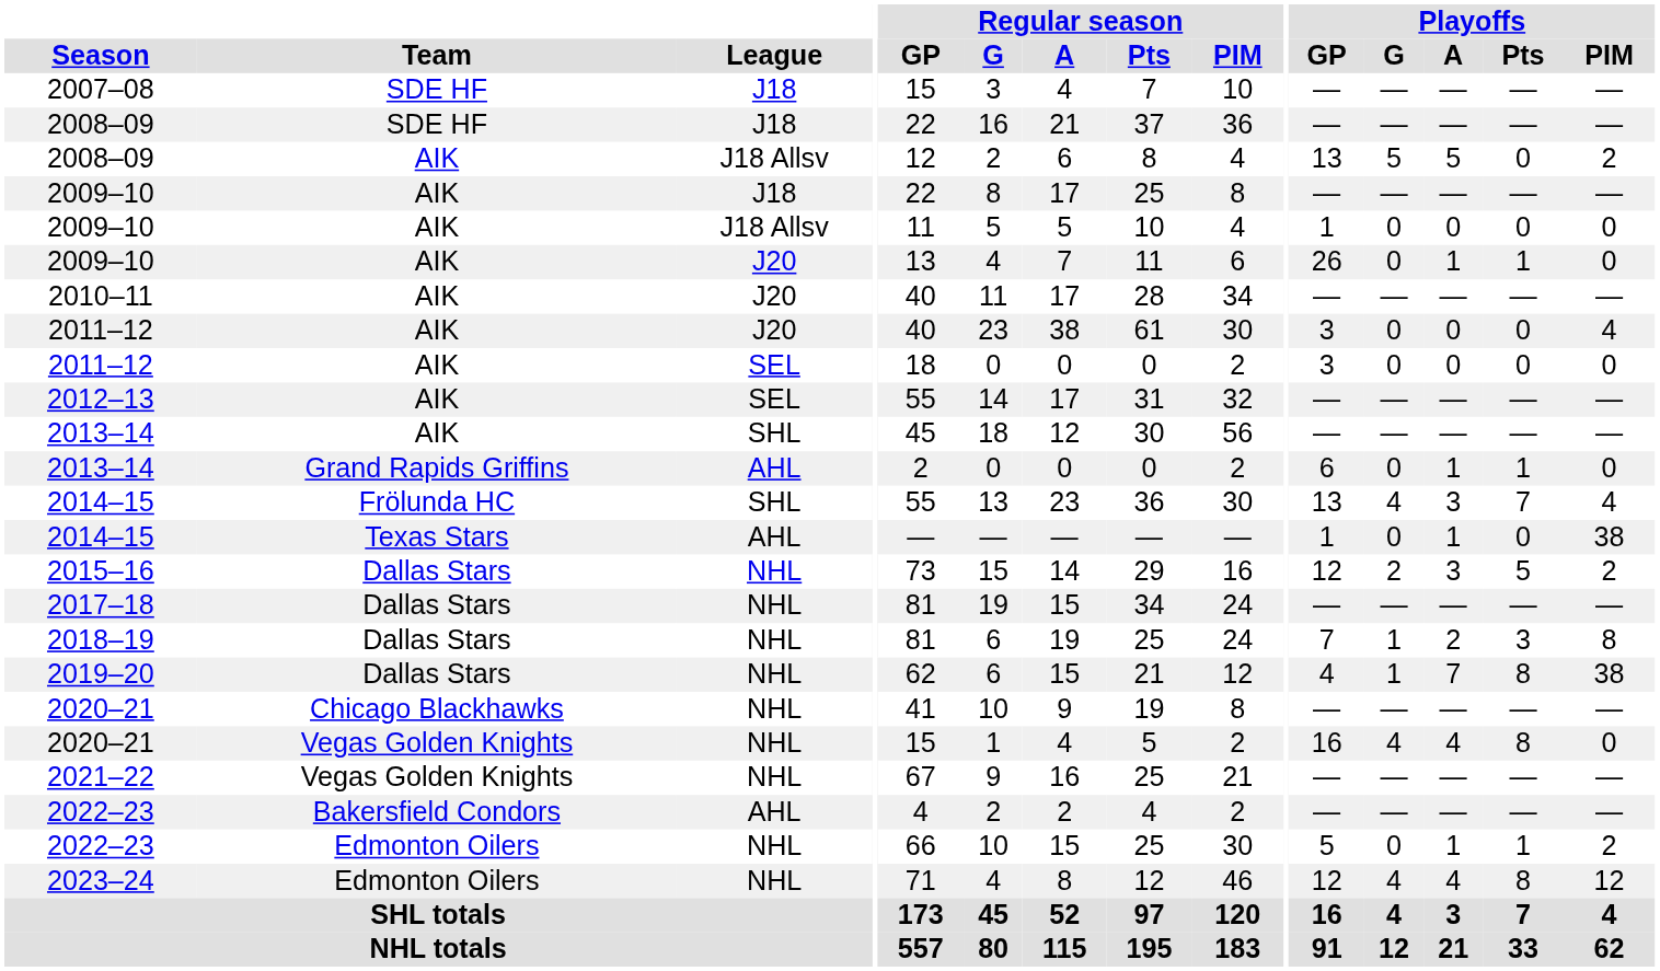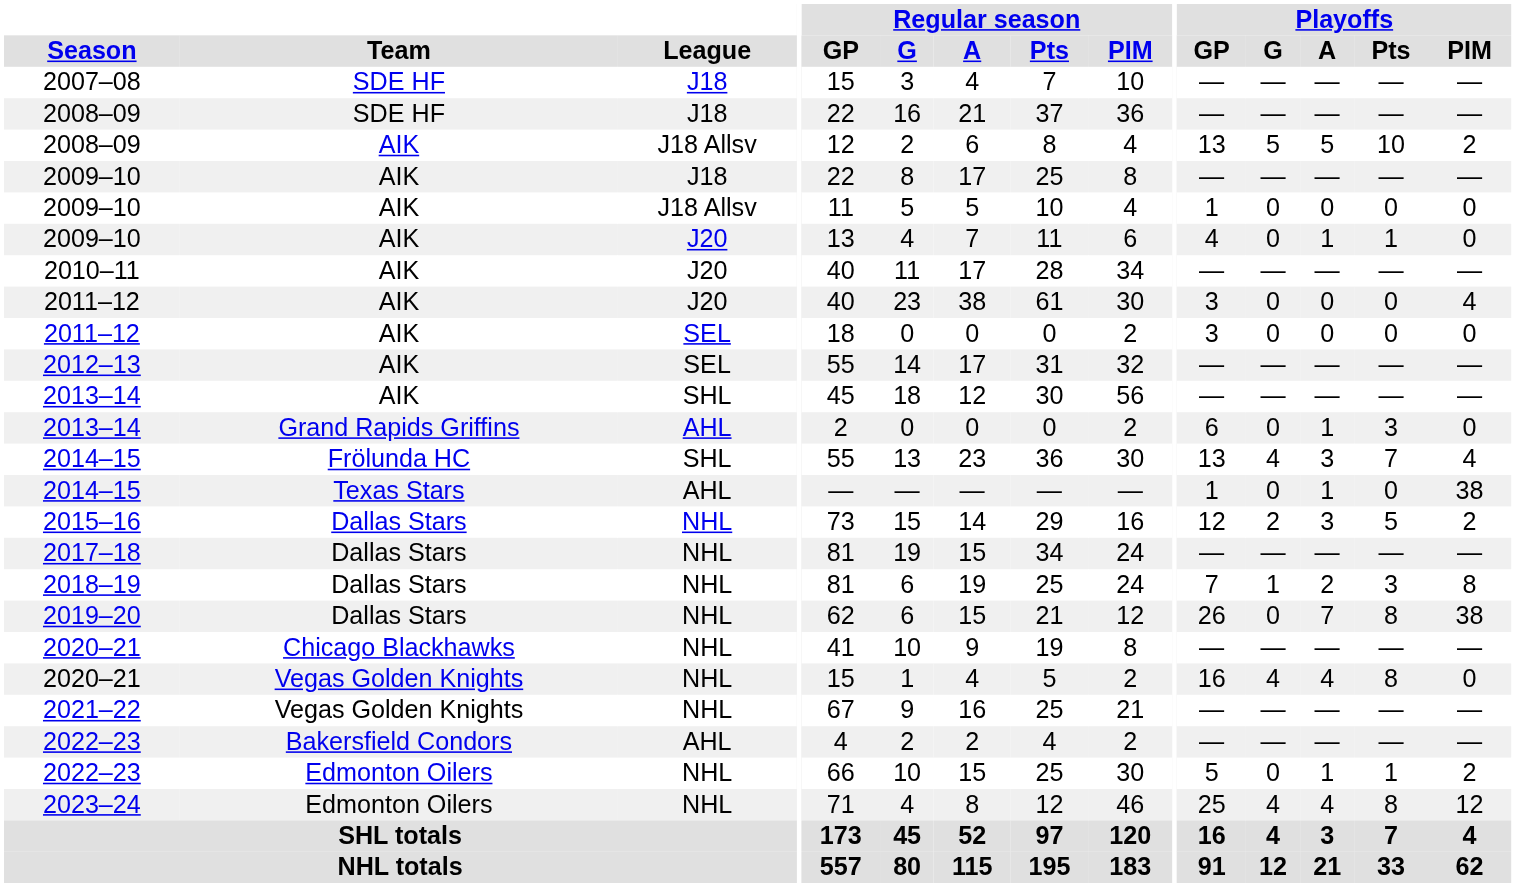 <table border="0" cellpadding="1" cellspacing="0" style="text-align:center; width:60em">
 <tr bgcolor="#e0e0e0">
 <th colspan="3" bgcolor="#ffffff"></th>
 <th rowspan="99" bgcolor="#ffffff"></th>
 <th colspan="5"><a href='#'>Regular season</a></th>
 <th rowspan="99" bgcolor="#ffffff"></th>
 <th colspan="5"><a href='#'>Playoffs</a></th>
 </tr>
 <tr bgcolor="#e0e0e0">
 <th><a href='#'>Season</a></th>
 <th>Team</th>
 <th>League</th>
 <th>GP</th>
 <th><a href='#'>G</a></th>
 <th><a href='#'>A</a></th>
 <th><a href='#'>Pts</a></th>
 <th><a href='#'>PIM</a></th>
 <th>GP</th>
 <th>G</th>
 <th>A</th>
 <th>Pts</th>
 <th>PIM</th>
 </tr>
 <tr>
 <td>2007–08</td>
 <td><a href='#'>SDE HF</a></td>
 <td><a href='#'>J18</a></td>
 <td>15</td>
 <td>3</td>
 <td>4</td>
 <td>7</td>
 <td>10</td>
 <td>—</td>
 <td>—</td>
 <td>—</td>
 <td>—</td>
 <td>—</td>
 </tr>
 <tr bgcolor="#f0f0f0">
 <td>2008–09</td>
 <td>SDE HF</td>
 <td>J18</td>
 <td>22</td>
 <td>16</td>
 <td>21</td>
 <td>37</td>
 <td>36</td>
 <td>—</td>
 <td>—</td>
 <td>—</td>
 <td>—</td>
 <td>—</td>
 </tr>
 <tr>
 <td>2008–09</td>
 <td><a href='#'>AIK</a></td>
 <td>J18 Allsv</td>
 <td>12</td>
 <td>2</td>
 <td>6</td>
 <td>8</td>
 <td>4</td>
 <td>13</td>
 <td>5</td>
 <td>5</td>
-<td>0</td>
+<td>10</td>
 <td>2</td>
 </tr>
 <tr bgcolor="#f0f0f0">
 <td>2009–10</td>
 <td>AIK</td>
 <td>J18</td>
 <td>22</td>
 <td>8</td>
 <td>17</td>
 <td>25</td>
 <td>8</td>
 <td>—</td>
 <td>—</td>
 <td>—</td>
 <td>—</td>
 <td>—</td>
 </tr>
 <tr>
 <td>2009–10</td>
 <td>AIK</td>
 <td>J18 Allsv</td>
 <td>11</td>
 <td>5</td>
 <td>5</td>
 <td>10</td>
 <td>4</td>
 <td>1</td>
 <td>0</td>
 <td>0</td>
 <td>0</td>
 <td>0</td>
 </tr>
 <tr bgcolor="#f0f0f0">
 <td>2009–10</td>
 <td>AIK</td>
 <td><a href='#'>J20</a></td>
 <td>13</td>
 <td>4</td>
 <td>7</td>
 <td>11</td>
 <td>6</td>
-<td>26</td>
+<td>4</td>
 <td>0</td>
 <td>1</td>
 <td>1</td>
 <td>0</td>
 </tr>
 <tr>
 <td>2010–11</td>
 <td>AIK</td>
 <td>J20</td>
 <td>40</td>
 <td>11</td>
 <td>17</td>
 <td>28</td>
 <td>34</td>
 <td>—</td>
 <td>—</td>
 <td>—</td>
 <td>—</td>
 <td>—</td>
 </tr>
 <tr bgcolor="#f0f0f0">
 <td>2011–12</td>
 <td>AIK</td>
 <td>J20</td>
 <td>40</td>
 <td>23</td>
 <td>38</td>
 <td>61</td>
 <td>30</td>
 <td>3</td>
 <td>0</td>
 <td>0</td>
 <td>0</td>
 <td>4</td>
 </tr>
 <tr>
 <td><a href='#'>2011–12</a></td>
 <td>AIK</td>
 <td><a href='#'>SEL</a></td>
 <td>18</td>
 <td>0</td>
 <td>0</td>
 <td>0</td>
 <td>2</td>
 <td>3</td>
 <td>0</td>
 <td>0</td>
 <td>0</td>
 <td>0</td>
 </tr>
 <tr bgcolor="#f0f0f0">
 <td><a href='#'>2012–13</a></td>
 <td>AIK</td>
 <td>SEL</td>
 <td>55</td>
 <td>14</td>
 <td>17</td>
 <td>31</td>
 <td>32</td>
 <td>—</td>
 <td>—</td>
 <td>—</td>
 <td>—</td>
 <td>—</td>
 </tr>
 <tr>
 <td><a href='#'>2013–14</a></td>
 <td>AIK</td>
 <td>SHL</td>
 <td>45</td>
 <td>18</td>
 <td>12</td>
 <td>30</td>
 <td>56</td>
 <td>—</td>
 <td>—</td>
 <td>—</td>
 <td>—</td>
 <td>—</td>
 </tr>
 <tr bgcolor="#f0f0f0">
 <td><a href='#'>2013–14</a></td>
 <td><a href='#'>Grand Rapids Griffins</a></td>
 <td><a href='#'>AHL</a></td>
 <td>2</td>
 <td>0</td>
 <td>0</td>
 <td>0</td>
 <td>2</td>
 <td>6</td>
 <td>0</td>
 <td>1</td>
-<td>1</td>
+<td>3</td>
 <td>0</td>
 </tr>
 <tr>
 <td><a href='#'>2014–15</a></td>
 <td><a href='#'>Frölunda HC</a></td>
 <td>SHL</td>
 <td>55</td>
 <td>13</td>
 <td>23</td>
 <td>36</td>
 <td>30</td>
 <td>13</td>
 <td>4</td>
 <td>3</td>
 <td>7</td>
 <td>4</td>
 </tr>
 <tr bgcolor="#f0f0f0">
 <td><a href='#'>2014–15</a></td>
 <td><a href='#'>Texas Stars</a></td>
 <td>AHL</td>
 <td>—</td>
 <td>—</td>
 <td>—</td>
 <td>—</td>
 <td>—</td>
 <td>1</td>
 <td>0</td>
 <td>1</td>
 <td>0</td>
 <td>38</td>
 </tr>
 <tr>
 <td><a href='#'>2015–16</a></td>
 <td><a href='#'>Dallas Stars</a></td>
 <td><a href='#'>NHL</a></td>
 <td>73</td>
 <td>15</td>
 <td>14</td>
 <td>29</td>
 <td>16</td>
 <td>12</td>
 <td>2</td>
 <td>3</td>
 <td>5</td>
 <td>2</td>
 </tr>
 <tr bgcolor="#f0f0f0">
 <td><a href='#'>2017–18</a></td>
 <td>Dallas Stars</td>
 <td>NHL</td>
 <td>81</td>
 <td>19</td>
 <td>15</td>
 <td>34</td>
 <td>24</td>
 <td>—</td>
 <td>—</td>
 <td>—</td>
 <td>—</td>
 <td>—</td>
 </tr>
 <tr>
 <td><a href='#'>2018–19</a></td>
 <td>Dallas Stars</td>
 <td>NHL</td>
 <td>81</td>
 <td>6</td>
 <td>19</td>
 <td>25</td>
 <td>24</td>
 <td>7</td>
 <td>1</td>
 <td>2</td>
 <td>3</td>
 <td>8</td>
 </tr>
 <tr bgcolor="#f0f0f0">
 <td><a href='#'>2019–20</a></td>
 <td>Dallas Stars</td>
 <td>NHL</td>
 <td>62</td>
 <td>6</td>
 <td>15</td>
 <td>21</td>
 <td>12</td>
-<td>4</td>
-<td>1</td>
+<td>26</td>
+<td>0</td>
 <td>7</td>
 <td>8</td>
 <td>38</td>
 </tr>
 <tr>
 <td><a href='#'>2020–21</a></td>
 <td><a href='#'>Chicago Blackhawks</a></td>
 <td>NHL</td>
 <td>41</td>
 <td>10</td>
 <td>9</td>
 <td>19</td>
 <td>8</td>
 <td>—</td>
 <td>—</td>
 <td>—</td>
 <td>—</td>
 <td>—</td>
 </tr>
 <tr bgcolor="#f0f0f0">
 <td>2020–21</td>
 <td><a href='#'>Vegas Golden Knights</a></td>
 <td>NHL</td>
 <td>15</td>
 <td>1</td>
 <td>4</td>
 <td>5</td>
 <td>2</td>
 <td>16</td>
 <td>4</td>
 <td>4</td>
 <td>8</td>
 <td>0</td>
 </tr>
 <tr>
 <td><a href='#'>2021–22</a></td>
 <td>Vegas Golden Knights</td>
 <td>NHL</td>
 <td>67</td>
 <td>9</td>
 <td>16</td>
 <td>25</td>
 <td>21</td>
 <td>—</td>
 <td>—</td>
 <td>—</td>
 <td>—</td>
 <td>—</td>
 </tr>
 <tr bgcolor="#f0f0f0">
 <td><a href='#'>2022–23</a></td>
 <td><a href='#'>Bakersfield Condors</a></td>
 <td>AHL</td>
 <td>4</td>
 <td>2</td>
 <td>2</td>
 <td>4</td>
 <td>2</td>
 <td>—</td>
 <td>—</td>
 <td>—</td>
 <td>—</td>
 <td>—</td>
 </tr>
 <tr>
 <td><a href='#'>2022–23</a></td>
 <td><a href='#'>Edmonton Oilers</a></td>
 <td>NHL</td>
 <td>66</td>
 <td>10</td>
 <td>15</td>
 <td>25</td>
 <td>30</td>
 <td>5</td>
 <td>0</td>
 <td>1</td>
 <td>1</td>
 <td>2</td>
 </tr>
 <tr bgcolor="#f0f0f0">
 <td><a href='#'>2023–24</a></td>
 <td>Edmonton Oilers</td>
 <td>NHL</td>
 <td>71</td>
 <td>4</td>
 <td>8</td>
 <td>12</td>
 <td>46</td>
-<td>12</td>
+<td>25</td>
 <td>4</td>
 <td>4</td>
 <td>8</td>
 <td>12</td>
 </tr>
 <tr style="background:#e0e0e0;">
 <th colspan="3">SHL totals</th>
 <th>173</th>
 <th>45</th>
 <th>52</th>
 <th>97</th>
 <th>120</th>
 <th>16</th>
 <th>4</th>
 <th>3</th>
 <th>7</th>
 <th>4</th>
 </tr>
 <tr style="background:#e0e0e0;">
 <th colspan="3">NHL totals</th>
 <th>557</th>
 <th>80</th>
 <th>115</th>
 <th>195</th>
 <th>183</th>
 <th>91</th>
 <th>12</th>
 <th>21</th>
 <th>33</th>
 <th>62</th>
 </tr>
 </table>
